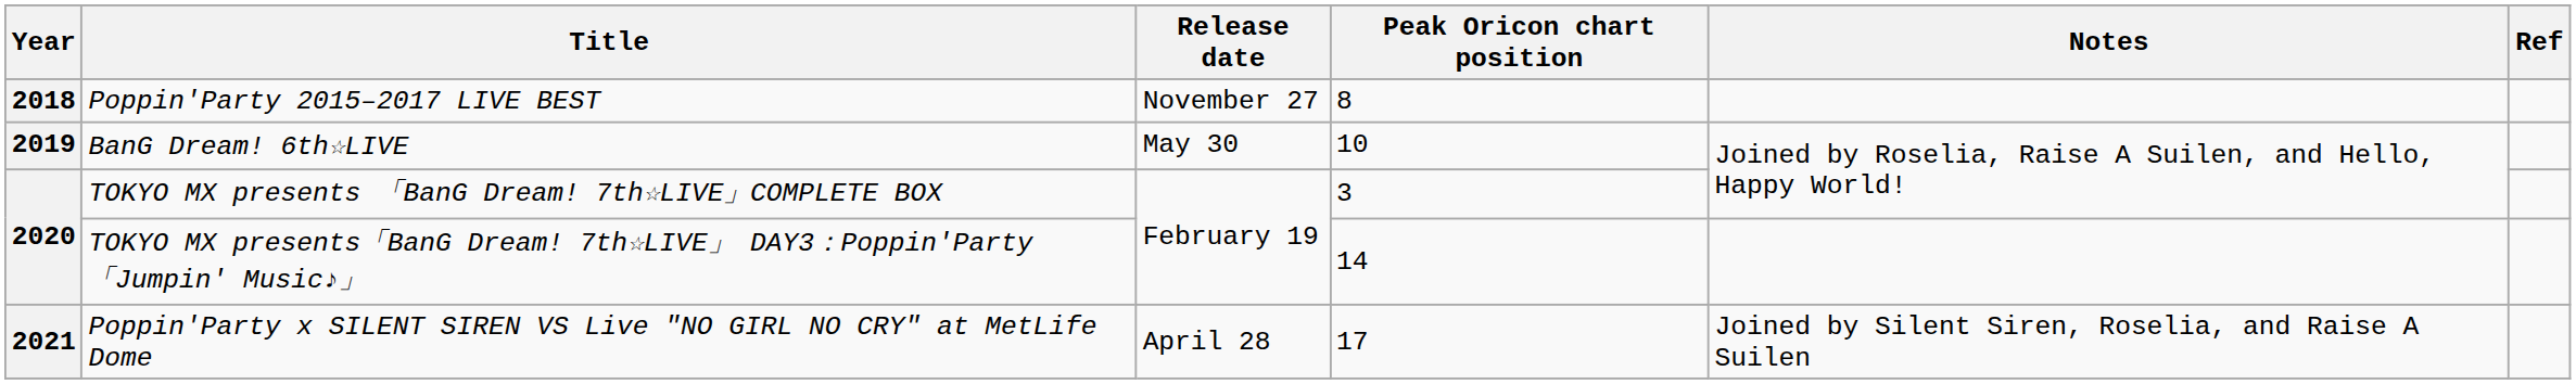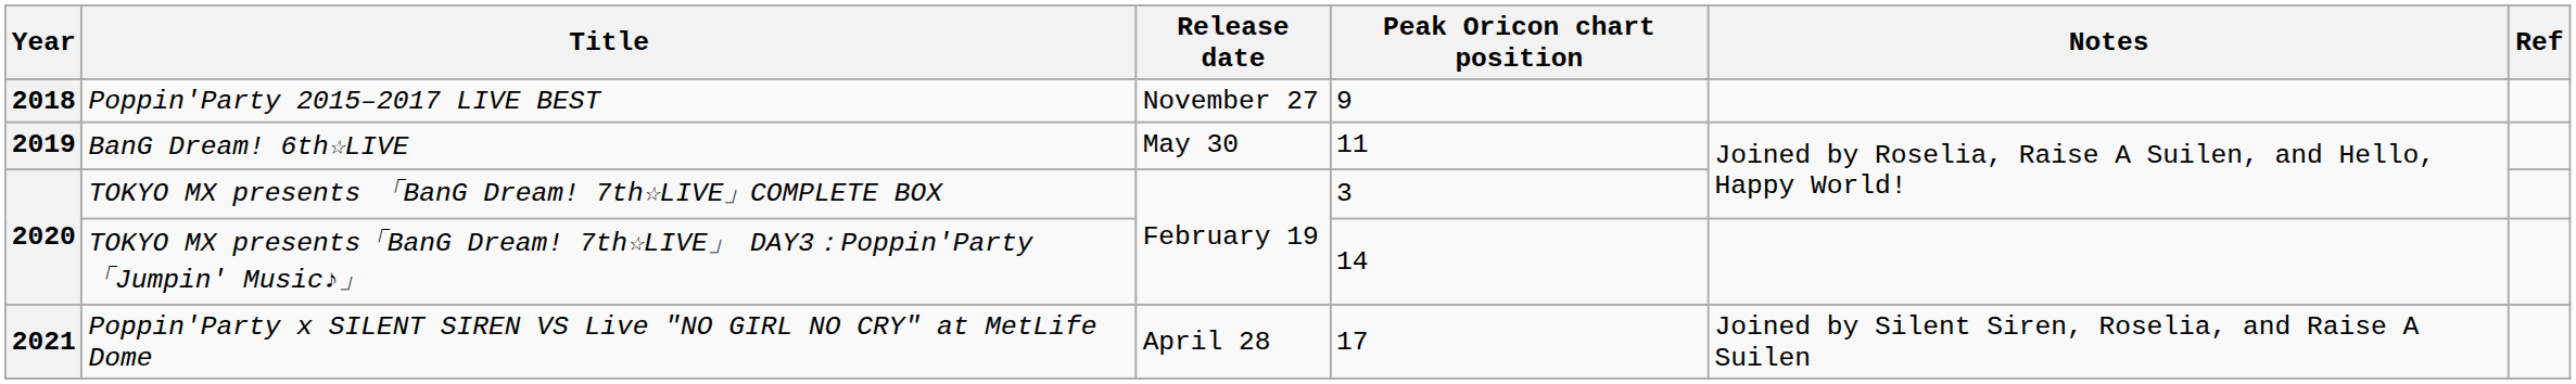 <table class="wikitable" text-align: center>
 <tr>
 <th>Year</th>
 <th>Title</th>
 <th>Release date</th>
 <th>Peak Oricon chart position</th>
 <th>Notes</th>
 <th>Ref</th>
 </tr>
 <tr>
 <th>2018</th>
 <td><em>Poppin'Party 2015–2017 LIVE BEST</em></td>
 <td>November 27</td>
-<td>8</td>
+<td>9</td>
 <td></td>
 <td></td>
 </tr>
 <tr>
 <th>2019</th>
 <td><em>BanG Dream! 6th☆LIVE</em></td>
 <td>May 30</td>
-<td>10</td>
+<td>11</td>
 <td rowspan=2>Joined by Roselia, Raise A Suilen, and Hello, Happy World!</td>
 <td></td>
 </tr>
 <tr>
 <th rowspan=2>2020</th>
 <td><em>TOKYO MX presents 「BanG Dream! 7th☆LIVE」COMPLETE BOX</em></td>
 <td rowspan=2>February 19</td>
 <td>3</td>
 <td></td>
 </tr>
 <tr>
 <td><em>TOKYO MX presents「BanG Dream! 7th☆LIVE」 DAY3：Poppin'Party「Jumpin' Music♪」</em></td>
 <td>14</td>
 <td></td>
 <td></td>
 </tr>
 <tr>
 <th>2021</th>
 <td><em>Poppin'Party x SILENT SIREN VS Live "NO GIRL NO CRY" at MetLife Dome</em></td>
 <td>April 28</td>
 <td>17</td>
 <td>Joined by Silent Siren, Roselia, and Raise A Suilen</td>
 <td></td>
 </tr>
 </table>
